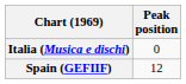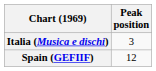 <table class="wikitable sortable plainrowheaders" style="text-align:center">
 <tr>
 <th scope="col">Chart (1969)</th>
 <th scope="col">Peak<br>position</th>
 </tr>
 <tr>
 <th scope="row">Italia (<em><a href='#'>Musica e dischi</a></em>)</th>
-<td>0</td>
+<td>3</td>
 </tr>
 <tr>
 <th scope="row">Spain (<a href='#'>GEFIIF</a>)</th>
 <td>12</td>
 </tr>
 </table>
